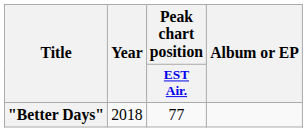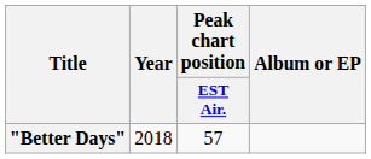 <table class="wikitable plainrowheaders" style="text-align:center;">
 <tr>
 <th scope="col" rowspan="2">Title</th>
 <th scope="col" rowspan="2">Year</th>
 <th>Peak chart position</th>
 <th scope="col" rowspan="2">Album or EP</th>
 </tr>
 <tr>
 <th scope="col" style="width:3em;font-size:85%;"><a href='#'>EST<br>Air.</a><br></th>
 </tr>
 <tr>
 <th scope="row">"Better Days" </th>
 <td>2018</td>
-<td>77</td>
+<td>57</td>
 <td></td>
 </tr>
 </table>
